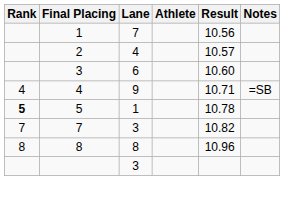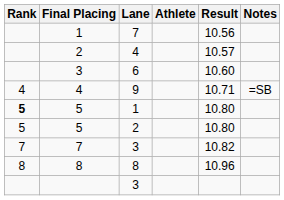 <table class="wikitable sortable" style="text-align:center">
 <tr>
 <th>Rank</th>
 <th>Final Placing</th>
 <th>Lane</th>
 <th>Athlete</th>
 <th>Result</th>
 <th>Notes</th>
 </tr>
 <tr>
 <td></td>
 <td>1</td>
 <td>7</td>
 <td align=left></td>
 <td>10.56</td>
 <td></td>
 </tr>
 <tr>
 <td></td>
 <td>2</td>
 <td>4</td>
 <td align=left></td>
 <td>10.57</td>
 <td></td>
 </tr>
 <tr>
 <td></td>
 <td>3</td>
 <td>6</td>
 <td align=left></td>
 <td>10.60</td>
 <td></td>
 </tr>
 <tr>
 <td>4</td>
 <td>4</td>
 <td>9</td>
 <td align=left></td>
 <td>10.71</td>
 <td>=SB</td>
 </tr>
 <tr>
 <td><strong>5</strong></td>
 <td>5</td>
 <td>1</td>
 <td align=left></td>
-<td>10.78</td>
+<td>10.80</td>
+<td></td>
+</tr>
+<tr>
+<td>5</td>
+<td>5</td>
+<td>2</td>
+<td align=left></td>
+<td>10.80</td>
 <td></td>
 </tr>
 <tr>
 <td>7</td>
 <td>7</td>
 <td>3</td>
 <td align=left></td>
 <td>10.82</td>
 <td></td>
 </tr>
 <tr>
 <td>8</td>
 <td>8</td>
 <td>8</td>
 <td align=left></td>
 <td>10.96</td>
 <td></td>
 </tr>
 <tr>
 <td></td>
 <td></td>
 <td>3</td>
 <td align=left></td>
 <td></td>
 <td></td>
 </tr>
 </table>
